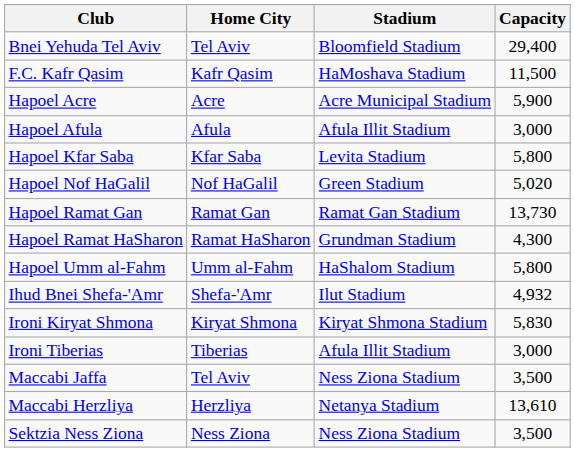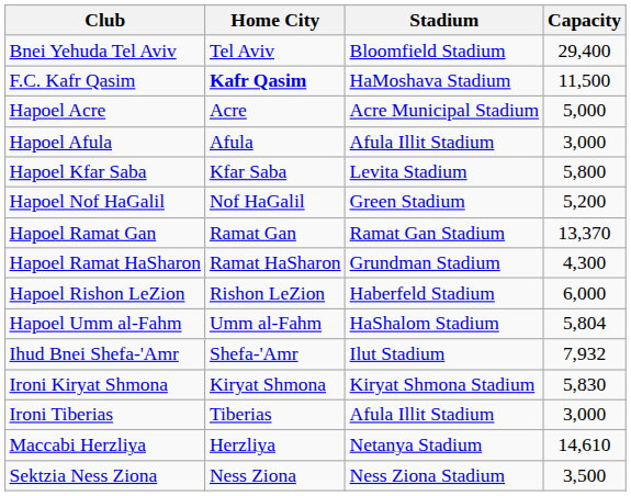 <table class="wikitable sortable">
 <tr>
 <th>Club</th>
 <th>Home City</th>
 <th>Stadium</th>
 <th>Capacity</th>
 </tr>
 <tr>
 <td><a href='#'>Bnei Yehuda Tel Aviv</a></td>
 <td><a href='#'>Tel Aviv</a></td>
 <td><a href='#'>Bloomfield Stadium</a></td>
 <td align=center>29,400</td>
 </tr>
 <tr>
 <td><a href='#'>F.C. Kafr Qasim</a></td>
-<td><a href='#'>Kafr Qasim</a></td>
+<td><strong><a href='#'>Kafr Qasim</a></strong></td>
 <td><a href='#'>HaMoshava Stadium</a></td>
 <td align=center>11,500</td>
 </tr>
 <tr>
 <td><a href='#'>Hapoel Acre</a></td>
 <td><a href='#'>Acre</a></td>
 <td><a href='#'>Acre Municipal Stadium</a></td>
-<td align=center>5,900</td>
+<td align=center>5,000</td>
 </tr>
 <tr>
 <td><a href='#'>Hapoel Afula</a></td>
 <td><a href='#'>Afula</a></td>
 <td><a href='#'>Afula Illit Stadium</a></td>
 <td align=center>3,000</td>
 </tr>
 <tr>
 <td><a href='#'>Hapoel Kfar Saba</a></td>
 <td><a href='#'>Kfar Saba</a></td>
 <td><a href='#'>Levita Stadium</a></td>
 <td align=center>5,800</td>
 </tr>
 <tr>
 <td><a href='#'>Hapoel Nof HaGalil</a></td>
 <td><a href='#'>Nof HaGalil</a></td>
 <td><a href='#'>Green Stadium</a></td>
-<td align=center>5,020</td>
+<td align=center>5,200</td>
 </tr>
 <tr>
 <td><a href='#'>Hapoel Ramat Gan</a></td>
 <td><a href='#'>Ramat Gan</a></td>
 <td><a href='#'>Ramat Gan Stadium</a></td>
-<td align=center>13,730</td>
+<td align=center>13,370</td>
 </tr>
 <tr>
 <td><a href='#'>Hapoel Ramat HaSharon</a></td>
 <td><a href='#'>Ramat HaSharon</a></td>
 <td><a href='#'>Grundman Stadium</a></td>
 <td align=center>4,300</td>
 </tr>
 <tr>
+<td><a href='#'>Hapoel Rishon LeZion</a></td>
+<td><a href='#'>Rishon LeZion</a></td>
+<td><a href='#'>Haberfeld Stadium</a></td>
+<td align=center>6,000</td>
+</tr>
+<tr>
 <td><a href='#'>Hapoel Umm al-Fahm</a></td>
 <td><a href='#'>Umm al-Fahm</a></td>
 <td><a href='#'>HaShalom Stadium</a></td>
-<td align=center>5,800</td>
+<td align=center>5,804</td>
 </tr>
 <tr>
 <td><a href='#'>Ihud Bnei Shefa-'Amr</a></td>
 <td><a href='#'>Shefa-'Amr</a></td>
 <td><a href='#'>Ilut Stadium</a></td>
-<td align=center>4,932</td>
+<td align=center>7,932</td>
 </tr>
 <tr>
 <td><a href='#'>Ironi Kiryat Shmona</a></td>
 <td><a href='#'>Kiryat Shmona</a></td>
 <td><a href='#'>Kiryat Shmona Stadium</a></td>
 <td align=center>5,830</td>
 </tr>
 <tr>
 <td><a href='#'>Ironi Tiberias</a></td>
 <td><a href='#'>Tiberias</a></td>
 <td><a href='#'>Afula Illit Stadium</a></td>
 <td align=center>3,000</td>
 </tr>
 <tr>
-<td><a href='#'>Maccabi Jaffa</a></td>
-<td><a href='#'>Tel Aviv</a></td>
-<td><a href='#'>Ness Ziona Stadium</a></td>
-<td align=center>3,500</td>
-</tr>
-<tr>
 <td><a href='#'>Maccabi Herzliya</a></td>
 <td><a href='#'>Herzliya</a></td>
 <td><a href='#'>Netanya Stadium</a></td>
-<td align=center>13,610</td>
+<td align=center>14,610</td>
 </tr>
 <tr>
 <td><a href='#'>Sektzia Ness Ziona</a></td>
 <td><a href='#'>Ness Ziona</a></td>
 <td><a href='#'>Ness Ziona Stadium</a></td>
 <td align=center>3,500</td>
 </tr>
 </table>
